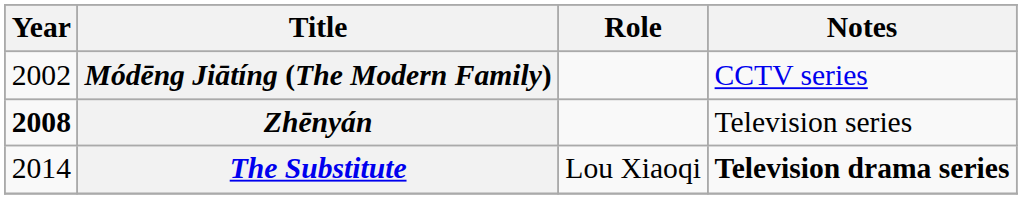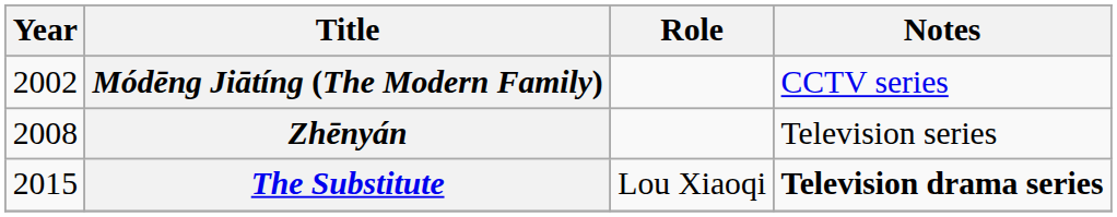 <table class="wikitable plainrowheaders sortable">
 <tr>
 <th scope="col">Year</th>
 <th scope="col">Title</th>
 <th scope="col">Role</th>
 <th class="unsortable">Notes</th>
 </tr>
 <tr>
 <td>2002</td>
 <th scope="row"><em>Módēng Jiātíng</em> (<em>The Modern Family</em>)</th>
 <td></td>
 <td><a href='#'>CCTV series</a></td>
 </tr>
 <tr>
-<td><strong>2008</strong></td>
+<td>2008</td>
 <th scope="row"><em>Zhēnyán</em></th>
 <td></td>
 <td>Television series</td>
 </tr>
 <tr>
-<td>2014</td>
+<td>2015</td>
 <th scope="row"><em><a href='#'>The Substitute</a></em></th>
 <td>Lou Xiaoqi</td>
 <td><strong>Television drama series</strong></td>
 </tr>
 <tr>
 </tr>
 </table>
